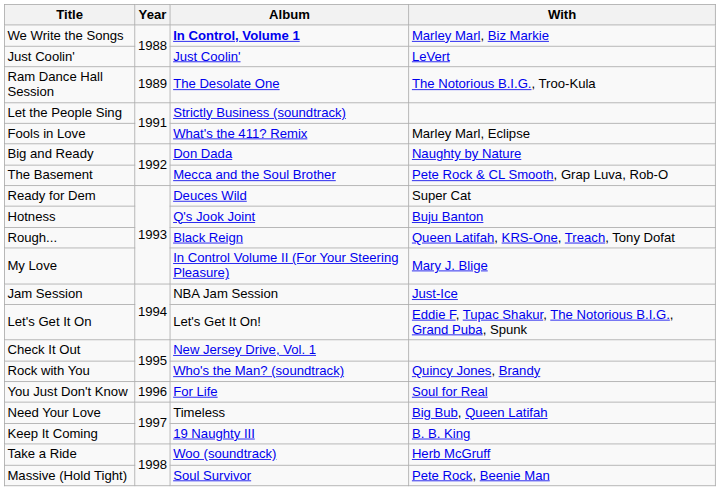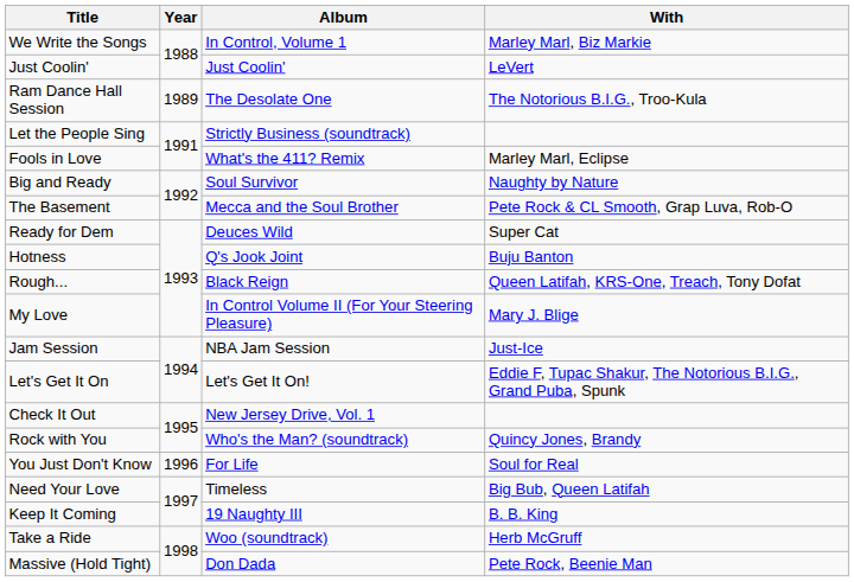 <table class="wikitable">
 <tr>
 <th>Title</th>
 <th>Year</th>
 <th>Album</th>
 <th>With</th>
 </tr>
 <tr>
 <td>We Write the Songs</td>
 <td rowspan="2">1988</td>
-<td><strong><a href='#'>In Control, Volume 1</a></strong></td>
+<td><a href='#'>In Control, Volume 1</a></td>
 <td><a href='#'>Marley Marl</a>, <a href='#'>Biz Markie</a></td>
 </tr>
 <tr>
 <td>Just Coolin'</td>
 <td><a href='#'>Just Coolin'</a></td>
 <td><a href='#'>LeVert</a></td>
 </tr>
 <tr>
 <td>Ram Dance Hall Session</td>
 <td>1989</td>
 <td><a href='#'>The Desolate One</a></td>
 <td><a href='#'>The Notorious B.I.G.</a>, Troo-Kula</td>
 </tr>
 <tr>
 <td>Let the People Sing</td>
 <td rowspan="2">1991</td>
 <td><a href='#'>Strictly Business (soundtrack)</a></td>
 <td></td>
 </tr>
 <tr>
 <td>Fools in Love</td>
 <td><a href='#'>What's the 411? Remix</a></td>
 <td>Marley Marl, Eclipse</td>
 </tr>
 <tr>
 <td>Big and Ready</td>
 <td rowspan="2">1992</td>
-<td><a href='#'>Don Dada</a></td>
+<td><a href='#'>Soul Survivor</a></td>
 <td><a href='#'>Naughty by Nature</a></td>
 </tr>
 <tr>
 <td>The Basement</td>
 <td><a href='#'>Mecca and the Soul Brother</a></td>
 <td><a href='#'>Pete Rock & CL Smooth</a>, Grap Luva, Rob-O</td>
 </tr>
 <tr>
 <td>Ready for Dem</td>
 <td rowspan="4">1993</td>
 <td><a href='#'>Deuces Wild</a></td>
 <td>Super Cat</td>
 </tr>
 <tr>
 <td>Hotness</td>
 <td><a href='#'>Q's Jook Joint</a></td>
 <td><a href='#'>Buju Banton</a></td>
 </tr>
 <tr>
 <td>Rough...</td>
 <td><a href='#'>Black Reign</a></td>
 <td><a href='#'>Queen Latifah</a>, <a href='#'>KRS-One</a>, <a href='#'>Treach</a>, Tony Dofat</td>
 </tr>
 <tr>
 <td>My Love</td>
 <td><a href='#'>In Control Volume II (For Your Steering Pleasure)</a></td>
 <td><a href='#'>Mary J. Blige</a></td>
 </tr>
 <tr>
 <td>Jam Session</td>
 <td rowspan="2">1994</td>
 <td>NBA Jam Session</td>
 <td><a href='#'>Just-Ice</a></td>
 </tr>
 <tr>
 <td>Let's Get It On</td>
 <td>Let's Get It On!</td>
 <td><a href='#'>Eddie F</a>, <a href='#'>Tupac Shakur</a>, <a href='#'>The Notorious B.I.G.</a>, <a href='#'>Grand Puba</a>, Spunk</td>
 </tr>
 <tr>
 <td>Check It Out</td>
 <td rowspan="2">1995</td>
 <td><a href='#'>New Jersey Drive, Vol. 1</a></td>
 <td></td>
 </tr>
 <tr>
 <td>Rock with You</td>
 <td><a href='#'>Who's the Man? (soundtrack)</a></td>
 <td><a href='#'>Quincy Jones</a>, <a href='#'>Brandy</a></td>
 </tr>
 <tr>
 <td>You Just Don't Know</td>
 <td>1996</td>
 <td><a href='#'>For Life</a></td>
 <td><a href='#'>Soul for Real</a></td>
 </tr>
 <tr>
 <td>Need Your Love</td>
 <td rowspan="2">1997</td>
 <td>Timeless</td>
 <td><a href='#'>Big Bub</a>, <a href='#'>Queen Latifah</a></td>
 </tr>
 <tr>
 <td>Keep It Coming</td>
 <td><a href='#'>19 Naughty III</a></td>
 <td><a href='#'>B. B. King</a></td>
 </tr>
 <tr>
 <td>Take a Ride</td>
 <td rowspan="2">1998</td>
 <td><a href='#'>Woo (soundtrack)</a></td>
 <td><a href='#'>Herb McGruff</a></td>
 </tr>
 <tr>
 <td>Massive (Hold Tight)</td>
-<td><a href='#'>Soul Survivor</a></td>
+<td><a href='#'>Don Dada</a></td>
 <td><a href='#'>Pete Rock</a>, <a href='#'>Beenie Man</a></td>
 </tr>
 </table>
